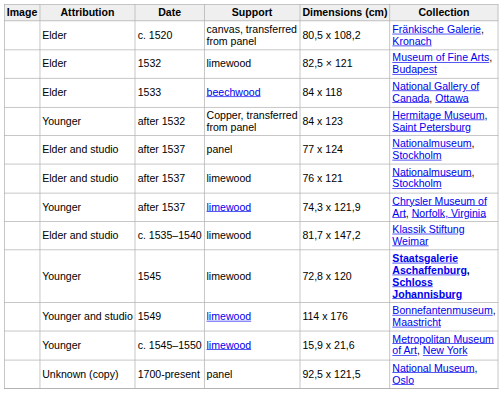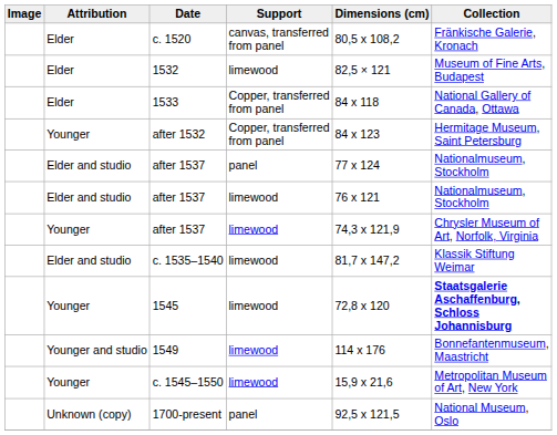 <table class="wikitable sortable" border="0" style="background:#ffffff">
 <tr>
 <th style="background:#efefef;">Image</th>
 <th style="background:#efefef;">Attribution</th>
 <th style="background:#efefef;">Date</th>
 <th style="background:#efefef;">Support</th>
 <th style="background:#efefef;">Dimensions (cm)</th>
 <th style="background:#efefef;" width=10 px>Collection</th>
 </tr>
 <tr>
 <td></td>
 <td>Elder</td>
 <td>c. 1520</td>
 <td>canvas, transferred <br>from panel</td>
 <td>80,5 x 108,2</td>
 <td><a href='#'>Fränkische Galerie</a>, <a href='#'>Kronach</a></td>
 </tr>
 <tr>
 <td></td>
 <td>Elder</td>
 <td>1532</td>
 <td>limewood</td>
 <td>82,5 × 121</td>
 <td><a href='#'>Museum of Fine Arts</a>, <a href='#'>Budapest</a></td>
 </tr>
 <tr>
 <td></td>
 <td>Elder</td>
 <td>1533</td>
-<td><a href='#'>beechwood</a></td>
+<td>Copper, transferred <br>from panel</td>
 <td>84 x 118</td>
 <td><a href='#'>National Gallery of Canada</a>, <a href='#'>Ottawa</a></td>
 </tr>
 <tr>
 <td></td>
 <td>Younger</td>
 <td>after 1532</td>
 <td>Copper, transferred <br>from panel</td>
 <td>84 x 123</td>
 <td><a href='#'>Hermitage Museum</a>, <a href='#'>Saint Petersburg</a></td>
 </tr>
 <tr>
 <td></td>
 <td>Elder and studio</td>
 <td>after 1537</td>
 <td>panel</td>
 <td>77 x 124</td>
 <td><a href='#'>Nationalmuseum</a>, <a href='#'>Stockholm</a></td>
 </tr>
 <tr>
 <td></td>
 <td>Elder and studio</td>
 <td>after 1537</td>
 <td>limewood</td>
 <td>76 x 121</td>
 <td><a href='#'>Nationalmuseum</a>, <a href='#'>Stockholm</a></td>
 </tr>
 <tr>
 <td></td>
 <td>Younger</td>
 <td>after 1537</td>
 <td><a href='#'>limewood</a></td>
 <td>74,3 x 121,9</td>
 <td><a href='#'>Chrysler Museum of Art</a>, <a href='#'>Norfolk, Virginia</a></td>
 </tr>
 <tr>
 <td></td>
 <td>Elder and studio</td>
 <td>c. 1535–1540</td>
 <td>limewood</td>
 <td>81,7 x 147,2</td>
 <td><a href='#'>Klassik Stiftung Weimar</a></td>
 </tr>
 <tr>
 <td></td>
 <td>Younger</td>
 <td>1545</td>
 <td>limewood</td>
 <td>72,8 x 120</td>
 <td><strong><a href='#'>Staatsgalerie Aschaffenburg</a>, <a href='#'>Schloss Johannisburg</a></strong></td>
 </tr>
 <tr>
 <td></td>
 <td>Younger and studio</td>
 <td>1549</td>
 <td><a href='#'>limewood</a></td>
 <td>114 x 176</td>
 <td><a href='#'>Bonnefantenmuseum</a>, <a href='#'>Maastricht</a></td>
 </tr>
 <tr>
 <td></td>
 <td>Younger</td>
 <td>c. 1545–1550</td>
 <td><a href='#'>limewood</a></td>
 <td>15,9 x 21,6</td>
 <td><a href='#'>Metropolitan Museum of Art</a>, <a href='#'>New York</a></td>
 </tr>
 <tr>
 <td></td>
 <td>Unknown (copy)</td>
 <td>1700-present</td>
 <td>panel</td>
 <td>92,5 x 121,5</td>
 <td><a href='#'>National Museum</a>, <a href='#'>Oslo</a></td>
 </tr>
 <tr>
 </tr>
 </table>
